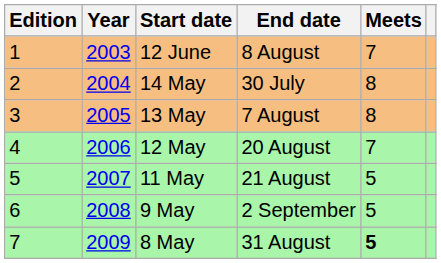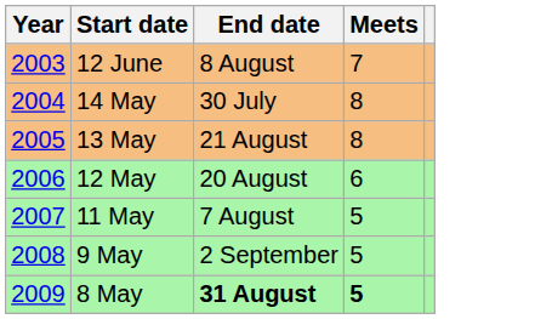 <table class="wikitable sortable">
 <tr>
-<th>Edition</th>
 <th>Year</th>
 <th>Start date</th>
 <th>End date</th>
 <th>Meets</th>
 <th class="unsortable"></th>
 </tr>
 <tr bgcolor=#F7BE81>
-<td>1</td>
 <td><a href='#'>2003</a></td>
 <td>12 June</td>
 <td>8 August</td>
 <td>7</td>
 <td></td>
 </tr>
 <tr bgcolor=#F7BE81>
-<td>2</td>
 <td><a href='#'>2004</a></td>
 <td>14 May</td>
 <td>30 July</td>
 <td>8</td>
 <td></td>
 </tr>
 <tr bgcolor=#F7BE81>
-<td>3</td>
 <td><a href='#'>2005</a></td>
 <td>13 May</td>
-<td>7 August</td>
+<td>21 August</td>
 <td>8</td>
 <td></td>
 </tr>
 <tr bgcolor=#A9F5A9>
-<td>4</td>
 <td><a href='#'>2006</a></td>
 <td>12 May</td>
 <td>20 August</td>
-<td>7</td>
+<td>6</td>
 <td></td>
 </tr>
 <tr bgcolor=#A9F5A9>
-<td>5</td>
 <td><a href='#'>2007</a></td>
 <td>11 May</td>
-<td>21 August</td>
+<td>7 August</td>
 <td>5</td>
 <td></td>
 </tr>
 <tr bgcolor=#A9F5A9>
-<td>6</td>
 <td><a href='#'>2008</a></td>
 <td>9 May</td>
 <td>2 September</td>
 <td>5</td>
 <td></td>
 </tr>
 <tr bgcolor=#A9F5A9>
-<td>7</td>
 <td><a href='#'>2009</a></td>
 <td>8 May</td>
-<td>31 August</td>
+<td><strong>31 August</strong></td>
 <td><strong>5</strong></td>
 <td></td>
 </tr>
 </table>
